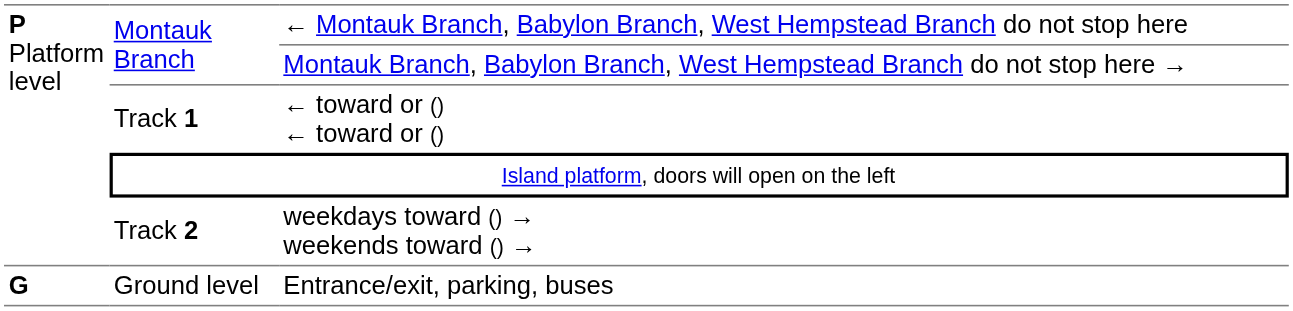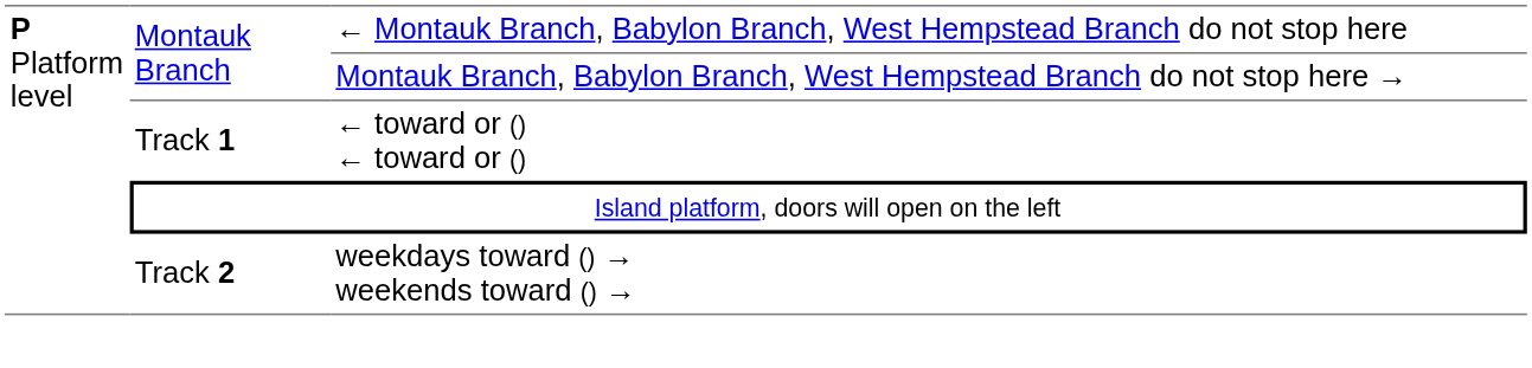 <table table border=0 cellspacing=0 cellpadding=3>
 <tr>
 <td style="border-top:solid 1px gray;border-bottom:solid 1px gray;" width=50 rowspan=5 valign=top><strong>P</strong><br>Platform level</td>
 <td style="border-top:solid 1px gray;border-bottom:solid 1px gray" width=100 rowspan=2><a href='#'>Montauk Branch</a></td>
 <td style="border-top:solid 1px gray;border-bottom:solid 1px gray;" width=625>←    <a href='#'>Montauk Branch</a>, <a href='#'>Babylon Branch</a>, <a href='#'>West Hempstead Branch</a> do not stop here</td>
 </tr>
 <tr>
 <td style="border-bottom:solid 1px gray;">    <a href='#'>Montauk Branch</a>, <a href='#'>Babylon Branch</a>, <a href='#'>West Hempstead Branch</a> do not stop here →</td>
 </tr>
 <tr>
 <td>Track <strong>1</strong></td>
 <td>←  toward  or  <small>()</small><br>←  toward  or  <small>()</small></td>
 </tr>
 <tr>
 <td style="border-top:solid 2px black;border-right:solid 2px black;border-left:solid 2px black;border-bottom:solid 2px black;text-align:center;" colspan=2><small><a href='#'>Island platform</a>, doors will open on the left</small> </td>
 </tr>
 <tr>
 <td style="border-bottom:solid 1px gray">Track <strong>2</strong></td>
 <td style="border-bottom:solid 1px gray">  weekdays toward  <small>()</small> →<br>  weekends toward  <small>()</small> →</td>
 </tr>
-<tr>
-<td style="border-bottom:solid 1px gray;"><strong>G</strong></td>
-<td style="border-bottom:solid 1px gray;">Ground level</td>
-<td style="border-bottom:solid 1px gray;">Entrance/exit, parking, buses</td>
-</tr>
 </table>
